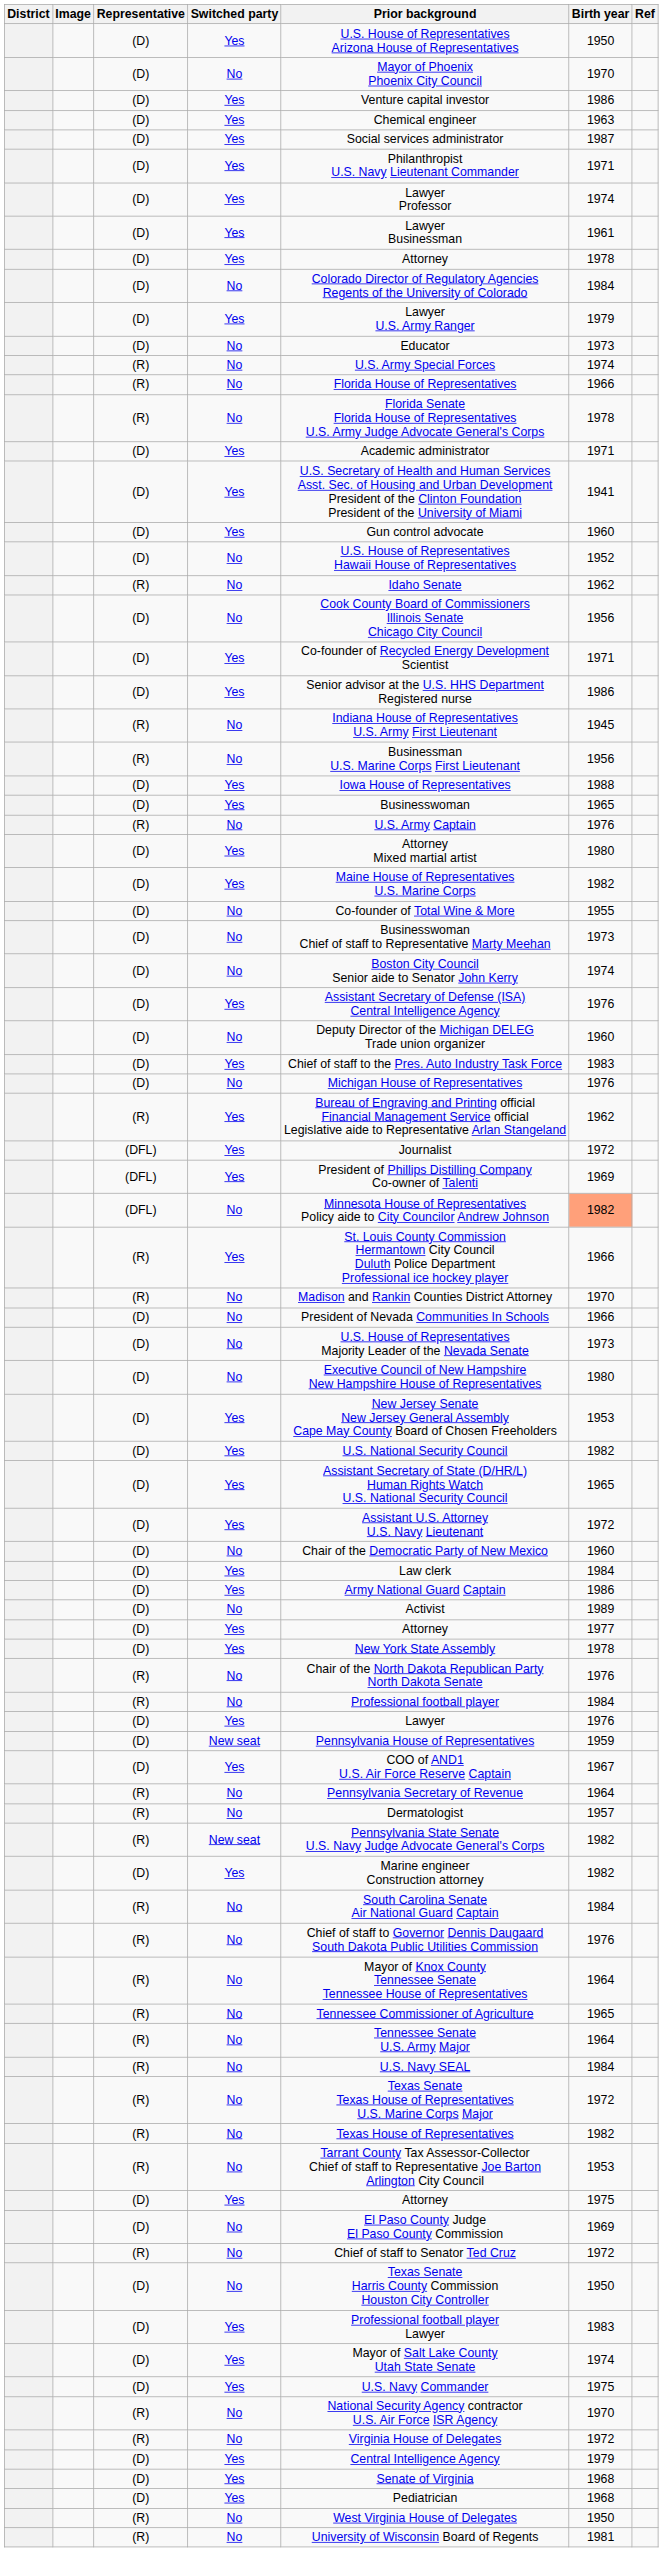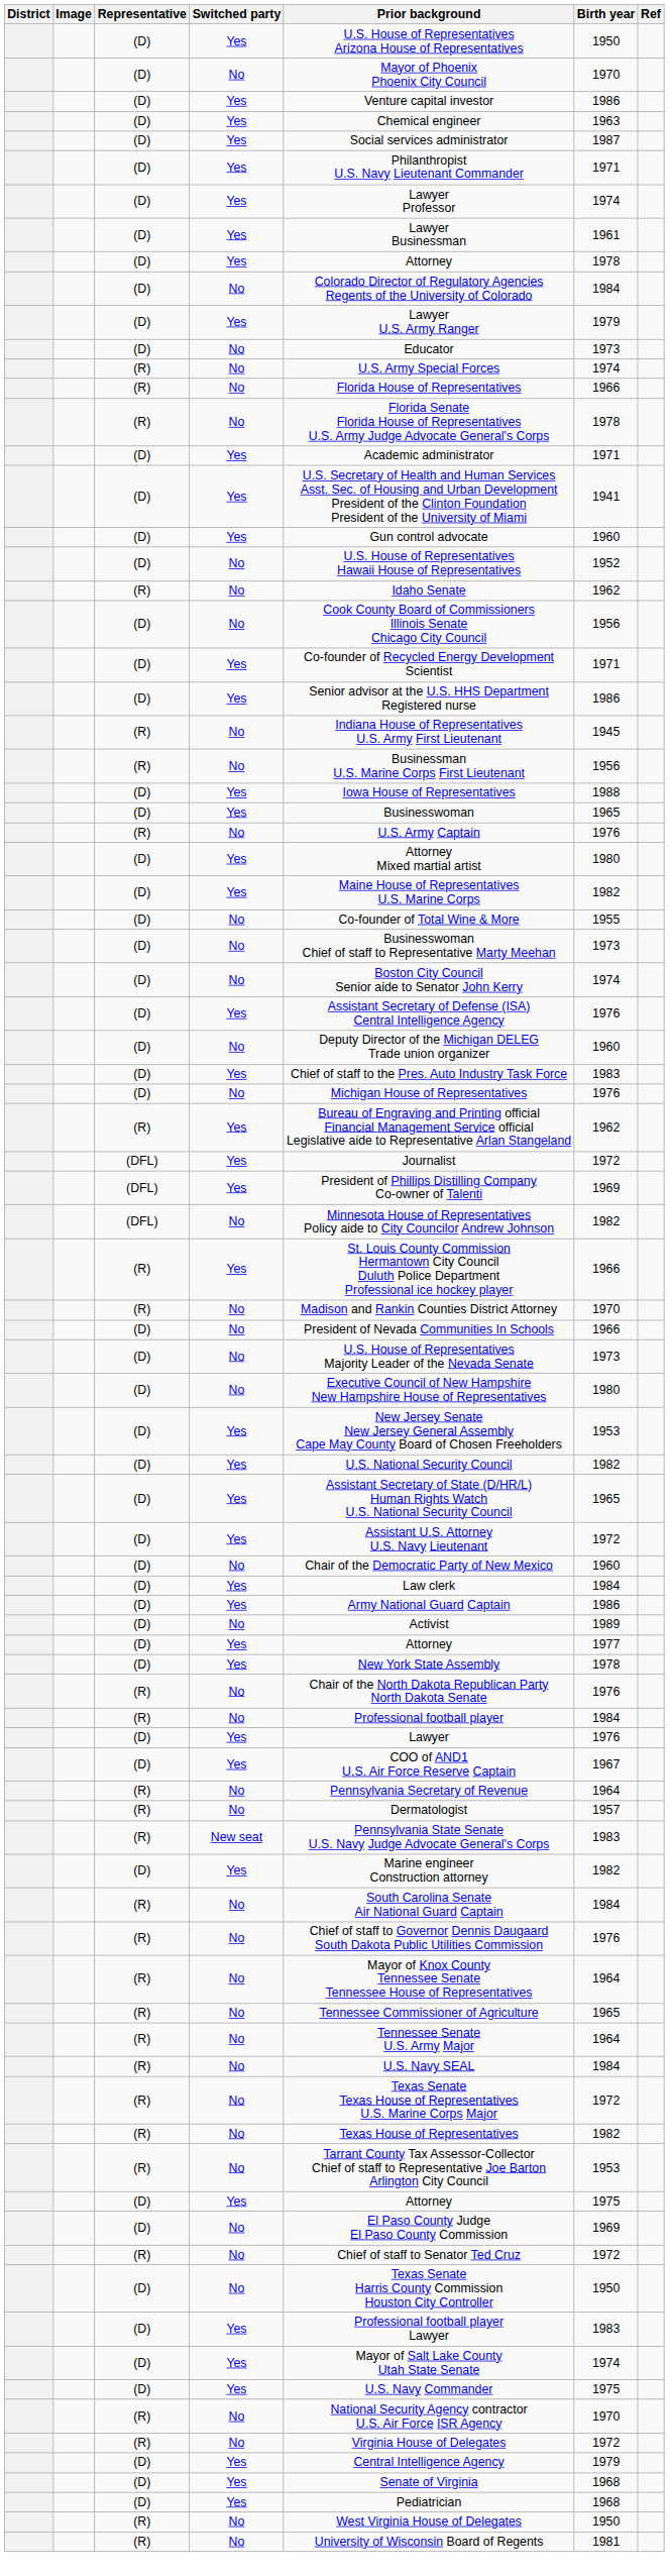 <table class="sortable wikitable" style="text-align:center">
 <tr>
 <th>District</th>
 <th>Image</th>
 <th>Representative</th>
 <th>Switched party</th>
 <th>Prior background</th>
 <th>Birth year</th>
 <th>Ref</th>
 </tr>
 <tr>
 <th></th>
 <td></td>
 <td> (D)</td>
 <td><a href='#'>Yes</a><br></td>
 <td><a href='#'>U.S. House of Representatives</a><br><a href='#'>Arizona House of Representatives</a></td>
 <td>1950</td>
 <td></td>
 </tr>
 <tr>
 <th></th>
 <td></td>
 <td> (D)</td>
 <td><a href='#'>No</a><br></td>
 <td><a href='#'>Mayor of Phoenix</a><br><a href='#'>Phoenix City Council</a></td>
 <td>1970</td>
 <td></td>
 </tr>
 <tr>
 <th></th>
 <td></td>
 <td> (D)</td>
 <td><a href='#'>Yes</a><br></td>
 <td>Venture capital investor</td>
 <td>1986</td>
 <td></td>
 </tr>
 <tr>
 <th></th>
 <td></td>
 <td> (D)</td>
 <td><a href='#'>Yes</a><br></td>
 <td>Chemical engineer</td>
 <td>1963</td>
 <td></td>
 </tr>
 <tr>
 <th></th>
 <td></td>
 <td> (D)</td>
 <td><a href='#'>Yes</a><br></td>
 <td>Social services administrator</td>
 <td>1987</td>
 <td></td>
 </tr>
 <tr>
 <th></th>
 <td></td>
 <td> (D)</td>
 <td><a href='#'>Yes</a><br></td>
 <td>Philanthropist<br><a href='#'>U.S. Navy</a> <a href='#'>Lieutenant Commander</a></td>
 <td>1971</td>
 <td></td>
 </tr>
 <tr>
 <th></th>
 <td></td>
 <td> (D)</td>
 <td><a href='#'>Yes</a><br></td>
 <td>Lawyer<br>Professor</td>
 <td>1974</td>
 <td></td>
 </tr>
 <tr>
 <th></th>
 <td></td>
 <td> (D)</td>
 <td><a href='#'>Yes</a><br></td>
 <td>Lawyer<br>Businessman</td>
 <td>1961</td>
 <td></td>
 </tr>
 <tr>
 <th></th>
 <td></td>
 <td> (D)</td>
 <td><a href='#'>Yes</a><br></td>
 <td>Attorney</td>
 <td>1978</td>
 <td></td>
 </tr>
 <tr>
 <th></th>
 <td></td>
 <td> (D)</td>
 <td><a href='#'>No</a><br></td>
 <td><a href='#'>Colorado Director of Regulatory Agencies</a><br><a href='#'>Regents of the University of Colorado</a></td>
 <td>1984</td>
 <td></td>
 </tr>
 <tr>
 <th></th>
 <td></td>
 <td> (D)</td>
 <td><a href='#'>Yes</a><br></td>
 <td>Lawyer<br><a href='#'>U.S. Army Ranger</a></td>
 <td>1979</td>
 <td></td>
 </tr>
 <tr>
 <th></th>
 <td></td>
 <td> (D)</td>
 <td><a href='#'>No</a><br></td>
 <td>Educator</td>
 <td>1973</td>
 <td></td>
 </tr>
 <tr>
 <th></th>
 <td></td>
 <td> (R)</td>
 <td><a href='#'>No</a><br></td>
 <td><a href='#'>U.S. Army Special Forces</a></td>
 <td>1974</td>
 <td></td>
 </tr>
 <tr>
 <th></th>
 <td></td>
 <td> (R)</td>
 <td><a href='#'>No</a><br></td>
 <td><a href='#'>Florida House of Representatives</a></td>
 <td>1966</td>
 <td></td>
 </tr>
 <tr>
 <th></th>
 <td></td>
 <td> (R)</td>
 <td><a href='#'>No</a><br></td>
 <td><a href='#'>Florida Senate</a><br><a href='#'>Florida House of Representatives</a><br><a href='#'>U.S. Army Judge Advocate General's Corps</a></td>
 <td>1978</td>
 <td></td>
 </tr>
 <tr>
 <th></th>
 <td></td>
 <td> (D)</td>
 <td><a href='#'>Yes</a><br></td>
 <td>Academic administrator</td>
 <td>1971</td>
 <td></td>
 </tr>
 <tr>
 <th></th>
 <td></td>
 <td> (D)</td>
 <td><a href='#'>Yes</a><br></td>
 <td><a href='#'>U.S. Secretary of Health and Human Services</a><br><a href='#'>Asst. Sec. of Housing and Urban Development</a><br>President of the <a href='#'>Clinton Foundation</a><br>President of the <a href='#'>University of Miami</a></td>
 <td>1941</td>
 <td></td>
 </tr>
 <tr>
 <th></th>
 <td></td>
 <td> (D)</td>
 <td><a href='#'>Yes</a><br></td>
 <td>Gun control advocate</td>
 <td>1960</td>
 <td></td>
 </tr>
 <tr>
 <th></th>
 <td></td>
 <td> (D)</td>
 <td><a href='#'>No</a><br></td>
 <td><a href='#'>U.S. House of Representatives</a><br><a href='#'>Hawaii House of Representatives</a></td>
 <td>1952</td>
 <td></td>
 </tr>
 <tr>
 <th></th>
 <td></td>
 <td> (R)</td>
 <td><a href='#'>No</a><br></td>
 <td><a href='#'>Idaho Senate</a></td>
 <td>1962</td>
 <td></td>
 </tr>
 <tr>
 <th></th>
 <td></td>
 <td> (D)</td>
 <td><a href='#'>No</a><br></td>
 <td><a href='#'>Cook County Board of Commissioners</a><br><a href='#'>Illinois Senate</a><br><a href='#'>Chicago City Council</a></td>
 <td>1956</td>
 <td></td>
 </tr>
 <tr>
 <th></th>
 <td></td>
 <td> (D)</td>
 <td><a href='#'>Yes</a><br></td>
 <td>Co-founder of <a href='#'>Recycled Energy Development</a><br>Scientist</td>
 <td>1971</td>
 <td></td>
 </tr>
 <tr>
 <th></th>
 <td></td>
 <td> (D)</td>
 <td><a href='#'>Yes</a><br></td>
 <td>Senior advisor at the <a href='#'>U.S. HHS Department</a><br>Registered nurse</td>
 <td>1986</td>
 <td></td>
 </tr>
 <tr>
 <th></th>
 <td></td>
 <td> (R)</td>
 <td><a href='#'>No</a><br></td>
 <td><a href='#'>Indiana House of Representatives</a><br><a href='#'>U.S. Army</a> <a href='#'>First Lieutenant</a></td>
 <td>1945</td>
 <td></td>
 </tr>
 <tr>
 <th></th>
 <td></td>
 <td> (R)</td>
 <td><a href='#'>No</a><br></td>
 <td>Businessman<br><a href='#'>U.S. Marine Corps</a> <a href='#'>First Lieutenant</a></td>
 <td>1956</td>
 <td></td>
 </tr>
 <tr>
 <th></th>
 <td></td>
 <td> (D)</td>
 <td><a href='#'>Yes</a><br></td>
 <td><a href='#'>Iowa House of Representatives</a></td>
 <td>1988</td>
 <td></td>
 </tr>
 <tr>
 <th></th>
 <td></td>
 <td> (D)</td>
 <td><a href='#'>Yes</a><br></td>
 <td>Businesswoman</td>
 <td>1965</td>
 <td></td>
 </tr>
 <tr>
 <th></th>
 <td></td>
 <td> (R)</td>
 <td><a href='#'>No</a><br></td>
 <td><a href='#'>U.S. Army</a> <a href='#'>Captain</a></td>
 <td>1976</td>
 <td></td>
 </tr>
 <tr>
 <th></th>
 <td></td>
 <td> (D)</td>
 <td><a href='#'>Yes</a><br></td>
 <td>Attorney<br>Mixed martial artist</td>
 <td>1980</td>
 <td></td>
 </tr>
 <tr>
 <th></th>
 <td></td>
 <td> (D)</td>
 <td><a href='#'>Yes</a><br></td>
 <td><a href='#'>Maine House of Representatives</a><br><a href='#'>U.S. Marine Corps</a></td>
 <td>1982</td>
 <td></td>
 </tr>
 <tr>
 <th></th>
 <td></td>
 <td> (D)</td>
 <td><a href='#'>No</a><br></td>
 <td>Co-founder of <a href='#'>Total Wine & More</a></td>
 <td>1955</td>
 <td></td>
 </tr>
 <tr>
 <th></th>
 <td></td>
 <td> (D)</td>
 <td><a href='#'>No</a><br></td>
 <td>Businesswoman<br>Chief of staff to Representative <a href='#'>Marty Meehan</a></td>
 <td>1973</td>
 <td></td>
 </tr>
 <tr>
 <th></th>
 <td></td>
 <td> (D)</td>
 <td><a href='#'>No</a><br></td>
 <td><a href='#'>Boston City Council</a><br>Senior aide to Senator <a href='#'>John Kerry</a></td>
 <td>1974</td>
 <td></td>
 </tr>
 <tr>
 <th></th>
 <td></td>
 <td> (D)</td>
 <td><a href='#'>Yes</a><br></td>
 <td><a href='#'>Assistant Secretary of Defense (ISA)</a><br><a href='#'>Central Intelligence Agency</a></td>
 <td>1976</td>
 <td></td>
 </tr>
 <tr>
 <th></th>
 <td></td>
 <td> (D)</td>
 <td><a href='#'>No</a><br></td>
 <td>Deputy Director of the <a href='#'>Michigan DELEG</a><br>Trade union organizer</td>
 <td>1960</td>
 <td></td>
 </tr>
 <tr>
 <th></th>
 <td></td>
 <td> (D)</td>
 <td><a href='#'>Yes</a><br></td>
 <td>Chief of staff to the <a href='#'>Pres. Auto Industry Task Force</a></td>
 <td>1983</td>
 <td></td>
 </tr>
 <tr>
 <th></th>
 <td></td>
 <td> (D)</td>
 <td><a href='#'>No</a><br></td>
 <td><a href='#'>Michigan House of Representatives</a></td>
 <td>1976</td>
 <td></td>
 </tr>
 <tr>
 <th></th>
 <td></td>
 <td> (R)</td>
 <td><a href='#'>Yes</a><br></td>
 <td><a href='#'>Bureau of Engraving and Printing</a> official<br><a href='#'>Financial Management Service</a> official<br>Legislative aide to Representative <a href='#'>Arlan Stangeland</a></td>
 <td>1962</td>
 <td></td>
 </tr>
 <tr>
 <th></th>
 <td></td>
 <td> (DFL)</td>
 <td><a href='#'>Yes</a><br></td>
 <td>Journalist</td>
 <td>1972</td>
 <td></td>
 </tr>
 <tr>
 <th></th>
 <td></td>
 <td> (DFL)</td>
 <td><a href='#'>Yes</a><br></td>
 <td>President of <a href='#'>Phillips Distilling Company</a><br>Co-owner of <a href='#'>Talenti</a></td>
 <td>1969</td>
 <td></td>
 </tr>
 <tr>
 <th></th>
 <td></td>
 <td> (DFL)</td>
 <td><a href='#'>No</a><br></td>
 <td><a href='#'>Minnesota House of Representatives</a><br>Policy aide to <a href='#'>City Councilor</a> <a href='#'>Andrew Johnson</a></td>
-<td style="background: lightsalmon;">1982</td>
+<td>1982</td>
 <td></td>
 </tr>
 <tr>
 <th></th>
 <td></td>
 <td> (R)</td>
 <td><a href='#'>Yes</a><br></td>
 <td><a href='#'>St. Louis County Commission</a><br><a href='#'>Hermantown</a> City Council<br><a href='#'>Duluth</a> Police Department<br><a href='#'>Professional ice hockey player</a></td>
 <td>1966</td>
 <td></td>
 </tr>
 <tr>
 <th></th>
 <td></td>
 <td> (R)</td>
 <td><a href='#'>No</a><br></td>
 <td><a href='#'>Madison</a> and <a href='#'>Rankin</a> Counties District Attorney</td>
 <td>1970</td>
 <td></td>
 </tr>
 <tr>
 <th></th>
 <td></td>
 <td> (D)</td>
 <td><a href='#'>No</a><br></td>
 <td>President of Nevada <a href='#'>Communities In Schools</a></td>
 <td>1966</td>
 <td></td>
 </tr>
 <tr>
 <th></th>
 <td></td>
 <td> (D)</td>
 <td><a href='#'>No</a><br></td>
 <td><a href='#'>U.S. House of Representatives</a><br>Majority Leader of the <a href='#'>Nevada Senate</a></td>
 <td>1973</td>
 <td></td>
 </tr>
 <tr>
 <th></th>
 <td></td>
 <td> (D)</td>
 <td><a href='#'>No</a><br></td>
 <td><a href='#'>Executive Council of New Hampshire</a><br><a href='#'>New Hampshire House of Representatives</a></td>
 <td>1980</td>
 <td></td>
 </tr>
 <tr>
 <th></th>
 <td></td>
 <td> (D)</td>
 <td><a href='#'>Yes</a><br></td>
 <td><a href='#'>New Jersey Senate</a><br><a href='#'>New Jersey General Assembly</a><br><a href='#'>Cape May County</a> Board of Chosen Freeholders</td>
 <td>1953</td>
 <td></td>
 </tr>
 <tr>
 <th></th>
 <td></td>
 <td> (D)</td>
 <td><a href='#'>Yes</a><br></td>
 <td><a href='#'>U.S. National Security Council</a></td>
 <td>1982</td>
 <td></td>
 </tr>
 <tr>
 <th></th>
 <td></td>
 <td> (D)</td>
 <td><a href='#'>Yes</a><br></td>
 <td><a href='#'>Assistant Secretary of State (D/HR/L)</a><br><a href='#'>Human Rights Watch</a><br><a href='#'>U.S. National Security Council</a></td>
 <td>1965</td>
 <td></td>
 </tr>
 <tr>
 <th></th>
 <td></td>
 <td> (D)</td>
 <td><a href='#'>Yes</a><br></td>
 <td><a href='#'>Assistant U.S. Attorney</a><br><a href='#'>U.S. Navy</a> <a href='#'>Lieutenant</a></td>
 <td>1972</td>
 <td></td>
 </tr>
 <tr>
 <th></th>
 <td></td>
 <td> (D)</td>
 <td><a href='#'>No</a><br></td>
 <td>Chair of the <a href='#'>Democratic Party of New Mexico</a></td>
 <td>1960</td>
 <td></td>
 </tr>
 <tr>
 <th></th>
 <td></td>
 <td> (D)</td>
 <td><a href='#'>Yes</a><br></td>
 <td>Law clerk</td>
 <td>1984</td>
 <td></td>
 </tr>
 <tr>
 <th></th>
 <td></td>
 <td> (D)</td>
 <td><a href='#'>Yes</a><br></td>
 <td><a href='#'>Army National Guard</a> <a href='#'>Captain</a></td>
 <td>1986</td>
 <td></td>
 </tr>
 <tr>
 <th></th>
 <td></td>
 <td> (D)</td>
 <td><a href='#'>No</a><br></td>
 <td>Activist</td>
 <td>1989</td>
 <td></td>
 </tr>
 <tr>
 <th></th>
 <td></td>
 <td> (D)</td>
 <td><a href='#'>Yes</a><br></td>
 <td>Attorney</td>
 <td>1977</td>
 <td></td>
 </tr>
 <tr>
 <th></th>
 <td></td>
 <td> (D)</td>
 <td><a href='#'>Yes</a><br></td>
 <td><a href='#'>New York State Assembly</a></td>
 <td>1978</td>
 <td></td>
 </tr>
 <tr>
 <th></th>
 <td></td>
 <td> (R)</td>
 <td><a href='#'>No</a><br></td>
 <td>Chair of the <a href='#'>North Dakota Republican Party</a><br><a href='#'>North Dakota Senate</a></td>
 <td>1976</td>
 <td></td>
 </tr>
 <tr>
 <th></th>
 <td></td>
 <td> (R)</td>
 <td><a href='#'>No</a><br></td>
 <td><a href='#'>Professional football player</a></td>
 <td>1984</td>
 <td></td>
 </tr>
 <tr>
 <th></th>
 <td></td>
 <td> (D)</td>
 <td><a href='#'>Yes</a><br></td>
 <td>Lawyer</td>
 <td>1976</td>
 <td></td>
 </tr>
 <tr>
 <th></th>
 <td></td>
 <td> (D)</td>
-<td><a href='#'>New seat</a></td>
-<td><a href='#'>Pennsylvania House of Representatives</a></td>
-<td>1959</td>
-<td></td>
-</tr>
-<tr>
-<th></th>
-<td></td>
-<td> (D)</td>
 <td><a href='#'>Yes</a><br></td>
 <td>COO of <a href='#'>AND1</a><br><a href='#'>U.S. Air Force Reserve</a> <a href='#'>Captain</a></td>
 <td>1967</td>
 <td></td>
 </tr>
 <tr>
 <th></th>
 <td></td>
 <td> (R)</td>
 <td><a href='#'>No</a><br></td>
 <td><a href='#'>Pennsylvania Secretary of Revenue</a></td>
 <td>1964</td>
 <td></td>
 </tr>
 <tr>
 <th></th>
 <td></td>
 <td> (R)</td>
 <td><a href='#'>No</a><br></td>
 <td>Dermatologist</td>
 <td>1957</td>
 <td></td>
 </tr>
 <tr>
 <th></th>
 <td></td>
 <td> (R)</td>
 <td><a href='#'>New seat</a></td>
 <td><a href='#'>Pennsylvania State Senate</a><br><a href='#'>U.S. Navy</a> <a href='#'>Judge Advocate General's Corps</a></td>
-<td>1982</td>
+<td>1983</td>
 <td></td>
 </tr>
 <tr>
 <th></th>
 <td></td>
 <td> (D)</td>
 <td><a href='#'>Yes</a><br></td>
 <td>Marine engineer<br>Construction attorney</td>
 <td>1982</td>
 <td></td>
 </tr>
 <tr>
 <th></th>
 <td></td>
 <td> (R)</td>
 <td><a href='#'>No</a><br></td>
 <td><a href='#'>South Carolina Senate</a><br><a href='#'>Air National Guard</a> <a href='#'>Captain</a></td>
 <td>1984</td>
 <td></td>
 </tr>
 <tr>
 <th></th>
 <td></td>
 <td> (R)</td>
 <td><a href='#'>No</a><br></td>
 <td>Chief of staff to <a href='#'>Governor</a> <a href='#'>Dennis Daugaard</a><br><a href='#'>South Dakota Public Utilities Commission</a></td>
 <td>1976</td>
 <td></td>
 </tr>
 <tr>
 <th></th>
 <td></td>
 <td> (R)</td>
 <td><a href='#'>No</a><br></td>
 <td>Mayor of <a href='#'>Knox County</a><br><a href='#'>Tennessee Senate</a><br><a href='#'>Tennessee House of Representatives</a></td>
 <td>1964</td>
 <td></td>
 </tr>
 <tr>
 <th></th>
 <td></td>
 <td> (R)</td>
 <td><a href='#'>No</a><br></td>
 <td><a href='#'>Tennessee Commissioner of Agriculture</a></td>
 <td>1965</td>
 <td></td>
 </tr>
 <tr>
 <th></th>
 <td></td>
 <td> (R)</td>
 <td><a href='#'>No</a><br></td>
 <td><a href='#'>Tennessee Senate</a><br><a href='#'>U.S. Army</a> <a href='#'>Major</a></td>
 <td>1964</td>
 <td></td>
 </tr>
 <tr>
 <th></th>
 <td></td>
 <td> (R)</td>
 <td><a href='#'>No</a><br></td>
 <td><a href='#'>U.S. Navy SEAL</a></td>
 <td>1984</td>
 <td></td>
 </tr>
 <tr>
 <th></th>
 <td></td>
 <td> (R)</td>
 <td><a href='#'>No</a><br></td>
 <td><a href='#'>Texas Senate</a><br><a href='#'>Texas House of Representatives</a><br><a href='#'>U.S. Marine Corps</a> <a href='#'>Major</a></td>
 <td>1972</td>
 <td></td>
 </tr>
 <tr>
 <th></th>
 <td></td>
 <td> (R)</td>
 <td><a href='#'>No</a><br></td>
 <td><a href='#'>Texas House of Representatives</a></td>
 <td>1982</td>
 <td></td>
 </tr>
 <tr>
 <th></th>
 <td></td>
 <td> (R)</td>
 <td><a href='#'>No</a><br></td>
 <td><a href='#'>Tarrant County</a> Tax Assessor-Collector<br>Chief of staff to Representative <a href='#'>Joe Barton</a><br><a href='#'>Arlington</a> City Council</td>
 <td>1953</td>
 <td></td>
 </tr>
 <tr>
 <th></th>
 <td></td>
 <td> (D)</td>
 <td><a href='#'>Yes</a><br></td>
 <td>Attorney</td>
 <td>1975</td>
 <td></td>
 </tr>
 <tr>
 <th></th>
 <td></td>
 <td> (D)</td>
 <td><a href='#'>No</a><br></td>
 <td><a href='#'>El Paso County</a> Judge<br><a href='#'>El Paso County</a> Commission</td>
 <td>1969</td>
 <td></td>
 </tr>
 <tr>
 <th></th>
 <td></td>
 <td> (R)</td>
 <td><a href='#'>No</a><br></td>
 <td>Chief of staff to Senator <a href='#'>Ted Cruz</a></td>
 <td>1972</td>
 <td></td>
 </tr>
 <tr>
 <th></th>
 <td></td>
 <td> (D)</td>
 <td><a href='#'>No</a><br></td>
 <td><a href='#'>Texas Senate</a><br><a href='#'>Harris County</a> Commission<br><a href='#'>Houston City Controller</a></td>
 <td>1950</td>
 <td></td>
 </tr>
 <tr>
 <th></th>
 <td></td>
 <td> (D)</td>
 <td><a href='#'>Yes</a><br></td>
 <td><a href='#'>Professional football player</a><br>Lawyer</td>
 <td>1983</td>
 <td></td>
 </tr>
 <tr>
 <th></th>
 <td></td>
 <td> (D)</td>
 <td><a href='#'>Yes</a><br></td>
 <td>Mayor of <a href='#'>Salt Lake County</a><br><a href='#'>Utah State Senate</a></td>
 <td>1974</td>
 <td></td>
 </tr>
 <tr>
 <th></th>
 <td></td>
 <td> (D)</td>
 <td><a href='#'>Yes</a><br></td>
 <td><a href='#'>U.S. Navy</a> <a href='#'>Commander</a></td>
 <td>1975</td>
 <td></td>
 </tr>
 <tr>
 <th></th>
 <td></td>
 <td> (R)</td>
 <td><a href='#'>No</a><br></td>
 <td><a href='#'>National Security Agency</a> contractor<br><a href='#'>U.S. Air Force</a> <a href='#'>ISR Agency</a></td>
 <td>1970</td>
 <td></td>
 </tr>
 <tr>
 <th></th>
 <td></td>
 <td> (R)</td>
 <td><a href='#'>No</a><br></td>
 <td><a href='#'>Virginia House of Delegates</a></td>
 <td>1972</td>
 <td></td>
 </tr>
 <tr>
 <th></th>
 <td></td>
 <td> (D)</td>
 <td><a href='#'>Yes</a><br></td>
 <td><a href='#'>Central Intelligence Agency</a></td>
 <td>1979</td>
 <td></td>
 </tr>
 <tr>
 <th></th>
 <td></td>
 <td> (D)</td>
 <td><a href='#'>Yes</a><br></td>
 <td><a href='#'>Senate of Virginia</a></td>
 <td>1968</td>
 <td></td>
 </tr>
 <tr>
 <th></th>
 <td></td>
 <td> (D)</td>
 <td><a href='#'>Yes</a><br></td>
 <td>Pediatrician</td>
 <td>1968</td>
 <td></td>
 </tr>
 <tr>
 <th></th>
 <td></td>
 <td> (R)</td>
 <td><a href='#'>No</a><br></td>
 <td><a href='#'>West Virginia House of Delegates</a></td>
 <td>1950</td>
 <td></td>
 </tr>
 <tr>
 <th></th>
 <td></td>
 <td> (R)</td>
 <td><a href='#'>No</a><br></td>
 <td><a href='#'>University of Wisconsin</a> Board of Regents</td>
 <td>1981</td>
 <td></td>
 </tr>
 </table>
